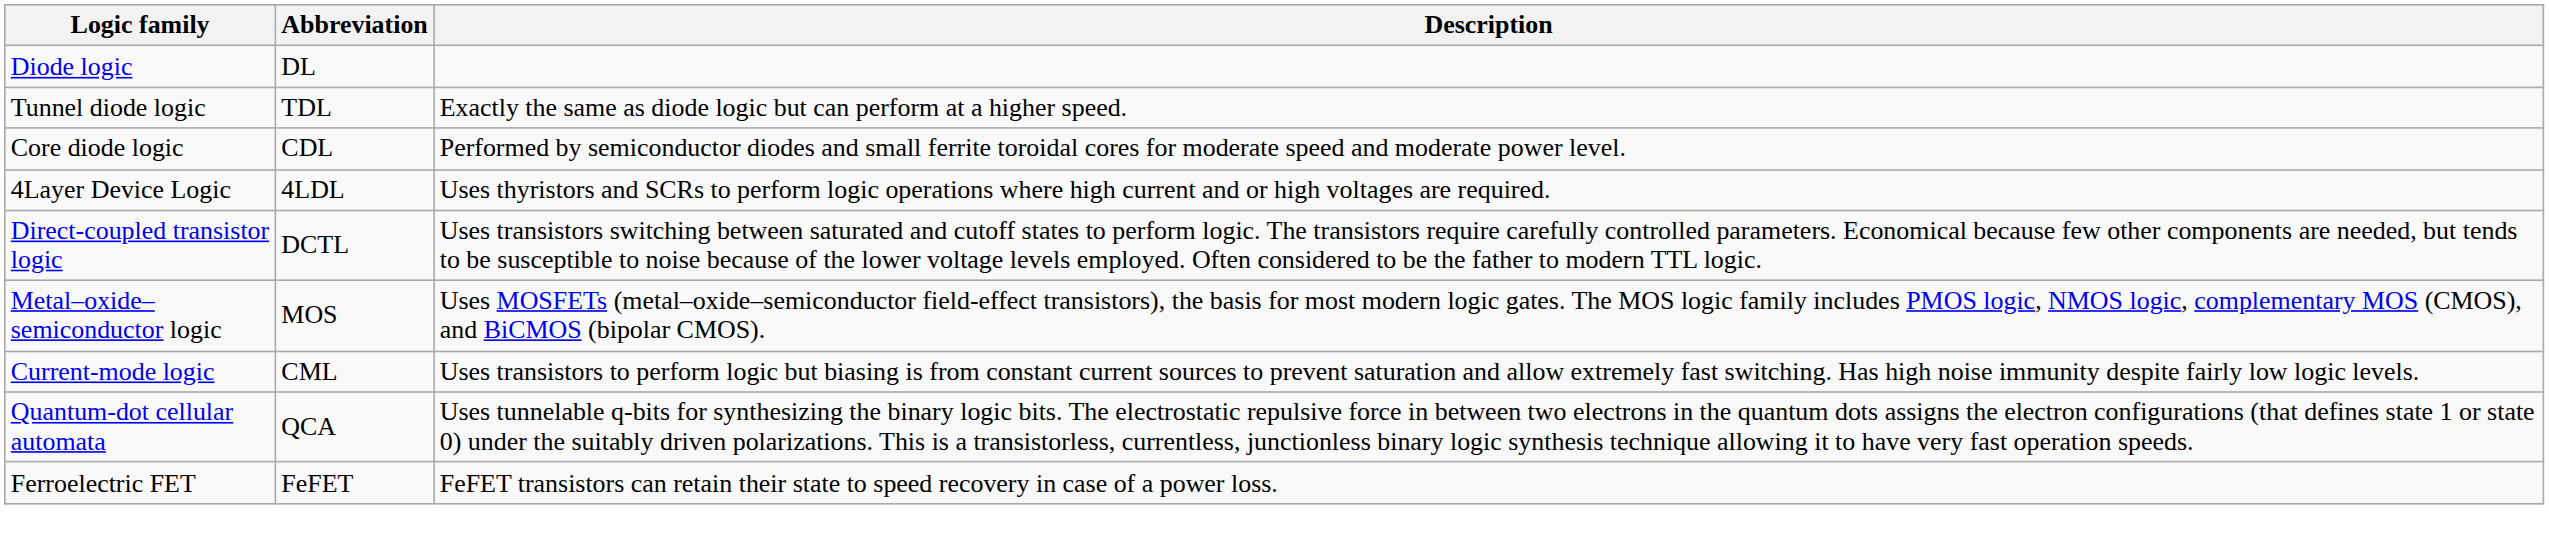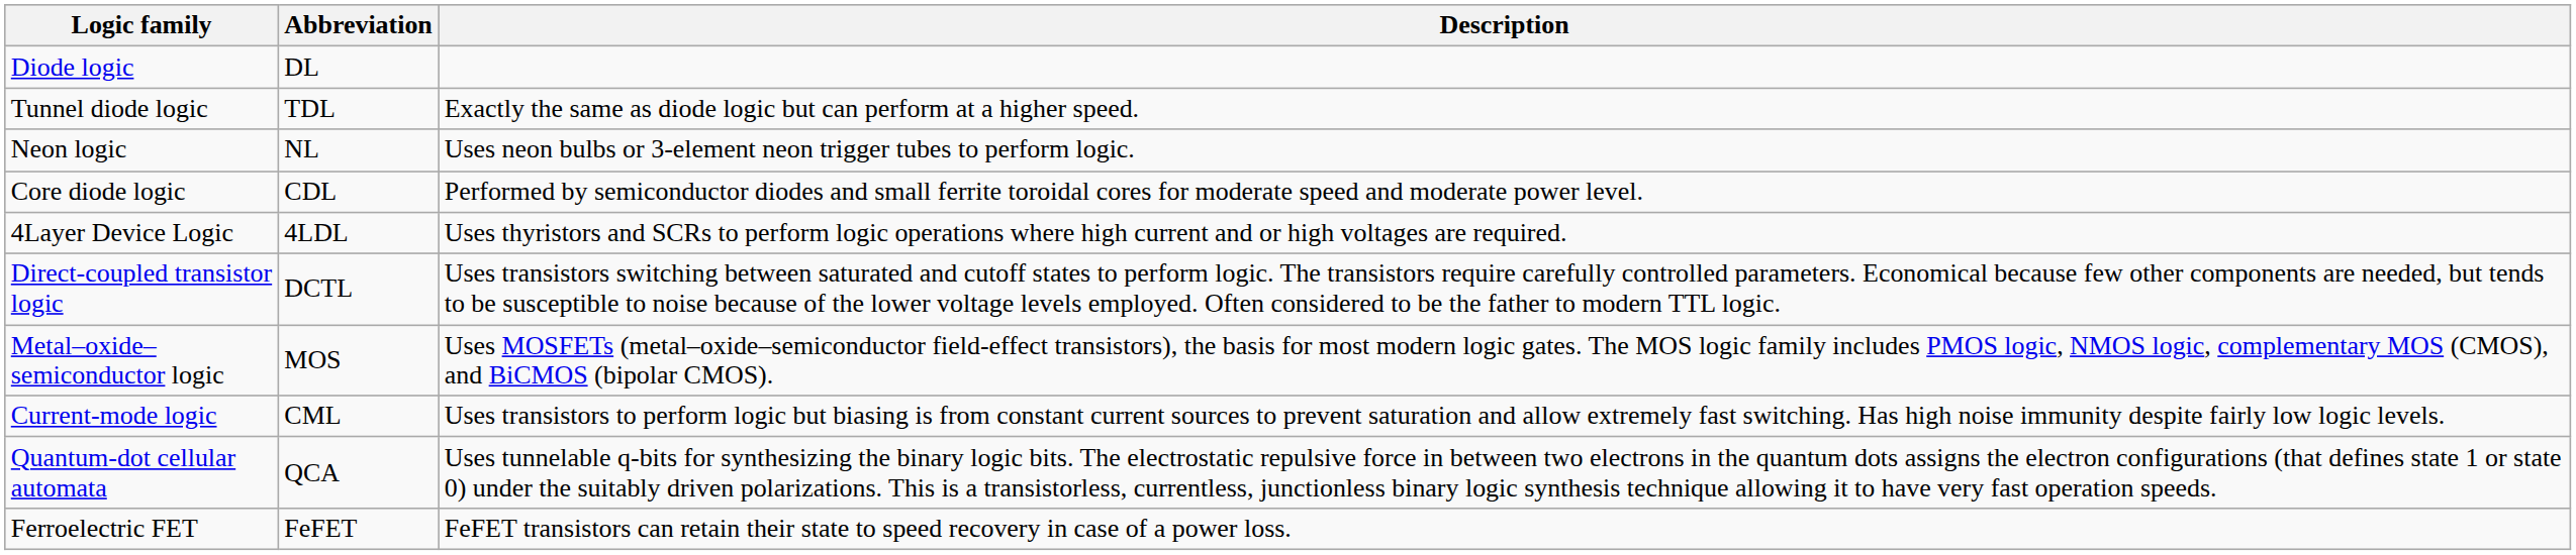 <table class="wikitable">
 <tr>
 <th>Logic family</th>
 <th>Abbreviation</th>
 <th>Description</th>
 </tr>
 <tr>
 <td><a href='#'>Diode logic</a></td>
 <td>DL</td>
 <td></td>
 </tr>
 <tr>
 <td>Tunnel diode logic</td>
 <td>TDL</td>
 <td>Exactly the same as diode logic but can perform at a higher speed.</td>
+</tr>
+<tr>
+<td>Neon logic</td>
+<td>NL</td>
+<td>Uses neon bulbs or 3-element neon trigger tubes to perform logic.</td>
 </tr>
 <tr>
 <td>Core diode logic</td>
 <td>CDL</td>
 <td>Performed by semiconductor diodes and small ferrite toroidal cores for moderate speed and moderate power level.</td>
 </tr>
 <tr>
 <td>4Layer Device Logic</td>
 <td>4LDL</td>
 <td>Uses thyristors and SCRs to perform logic operations where high current and or high voltages are required.</td>
 </tr>
 <tr>
 <td><a href='#'>Direct-coupled transistor logic</a></td>
 <td>DCTL</td>
 <td>Uses transistors switching between saturated and cutoff states to perform logic. The transistors require carefully controlled parameters. Economical because few other components are needed, but tends to be susceptible to noise because of the lower voltage levels employed. Often considered to be the father to modern TTL logic.</td>
 </tr>
 <tr>
 <td><a href='#'>Metal–oxide–semiconductor</a> logic</td>
 <td>MOS</td>
 <td>Uses <a href='#'>MOSFETs</a> (metal–oxide–semiconductor field-effect transistors), the basis for most modern logic gates. The MOS logic family includes <a href='#'>PMOS logic</a>, <a href='#'>NMOS logic</a>, <a href='#'>complementary MOS</a> (CMOS), and <a href='#'>BiCMOS</a> (bipolar CMOS).</td>
 </tr>
 <tr>
 <td><a href='#'>Current-mode logic</a></td>
 <td>CML</td>
 <td>Uses transistors to perform logic but biasing is from constant current sources to prevent saturation and allow extremely fast switching. Has high noise immunity despite fairly low logic levels.</td>
 </tr>
 <tr>
 <td><a href='#'>Quantum-dot cellular automata</a></td>
 <td>QCA</td>
 <td>Uses tunnelable q-bits for synthesizing the binary logic bits. The electrostatic repulsive force in between two electrons in the quantum dots assigns the electron configurations (that defines state 1 or state 0) under the suitably driven polarizations. This is a transistorless, currentless, junctionless binary logic synthesis technique allowing it to have very fast operation speeds.</td>
 </tr>
 <tr>
 <td>Ferroelectric FET</td>
 <td>FeFET</td>
 <td>FeFET transistors can retain their state to speed recovery in case of a power loss.</td>
 </tr>
 </table>
